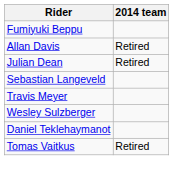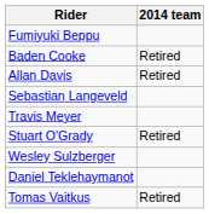 <table class="wikitable">
 <tr>
 <th>Rider</th>
 <th>2014 team</th>
 </tr>
 <tr>
 <td><a href='#'>Fumiyuki Beppu</a></td>
 <td></td>
 </tr>
 <tr>
-<td><a href='#'>Allan Davis</a></td>
+<td><a href='#'>Baden Cooke</a></td>
 <td>Retired</td>
 </tr>
 <tr>
-<td><a href='#'>Julian Dean</a></td>
+<td><a href='#'>Allan Davis</a></td>
 <td>Retired</td>
 </tr>
 <tr>
 <td><a href='#'>Sebastian Langeveld</a></td>
 <td></td>
 </tr>
 <tr>
 <td><a href='#'>Travis Meyer</a></td>
 <td></td>
+</tr>
+<tr>
+<td><a href='#'>Stuart O'Grady</a></td>
+<td>Retired</td>
 </tr>
 <tr>
 <td><a href='#'>Wesley Sulzberger</a></td>
 <td></td>
 </tr>
 <tr>
 <td><a href='#'>Daniel Teklehaymanot</a></td>
 <td></td>
 </tr>
 <tr>
 <td><a href='#'>Tomas Vaitkus</a></td>
 <td>Retired</td>
 </tr>
 </table>
